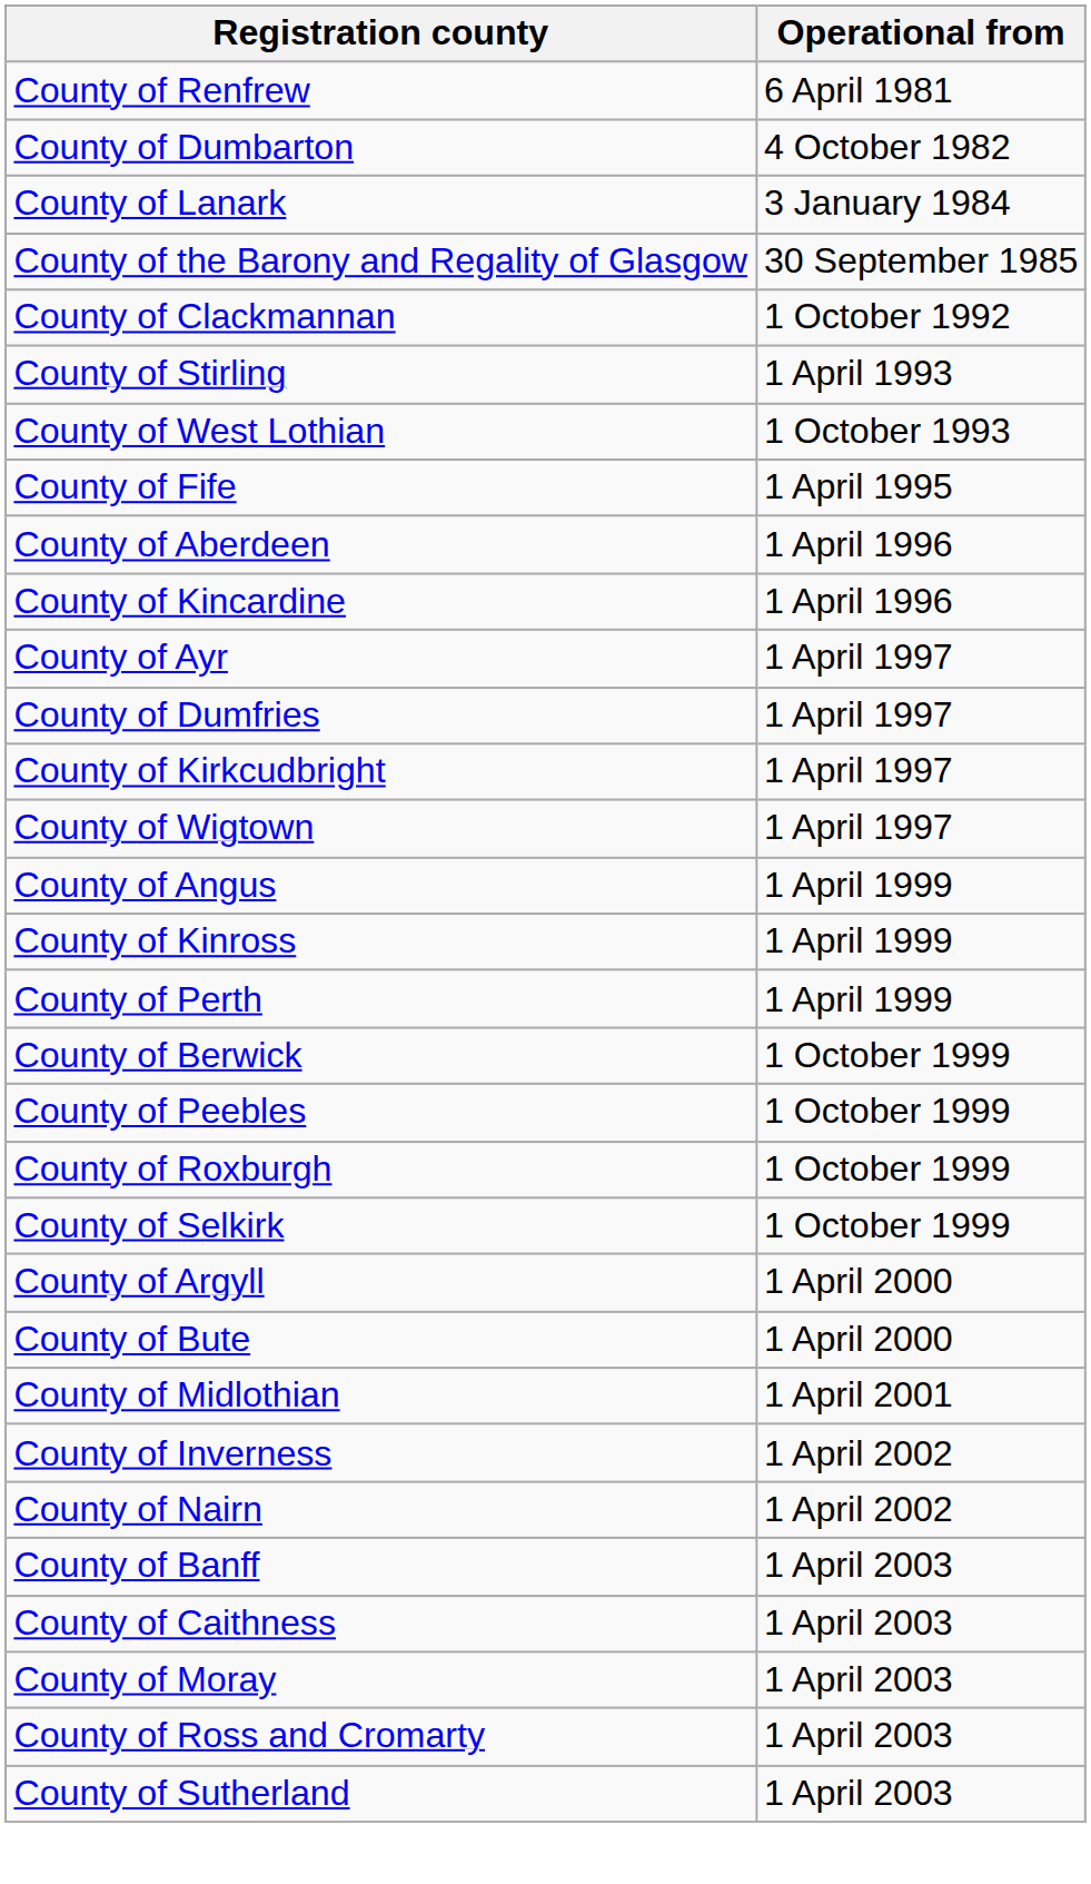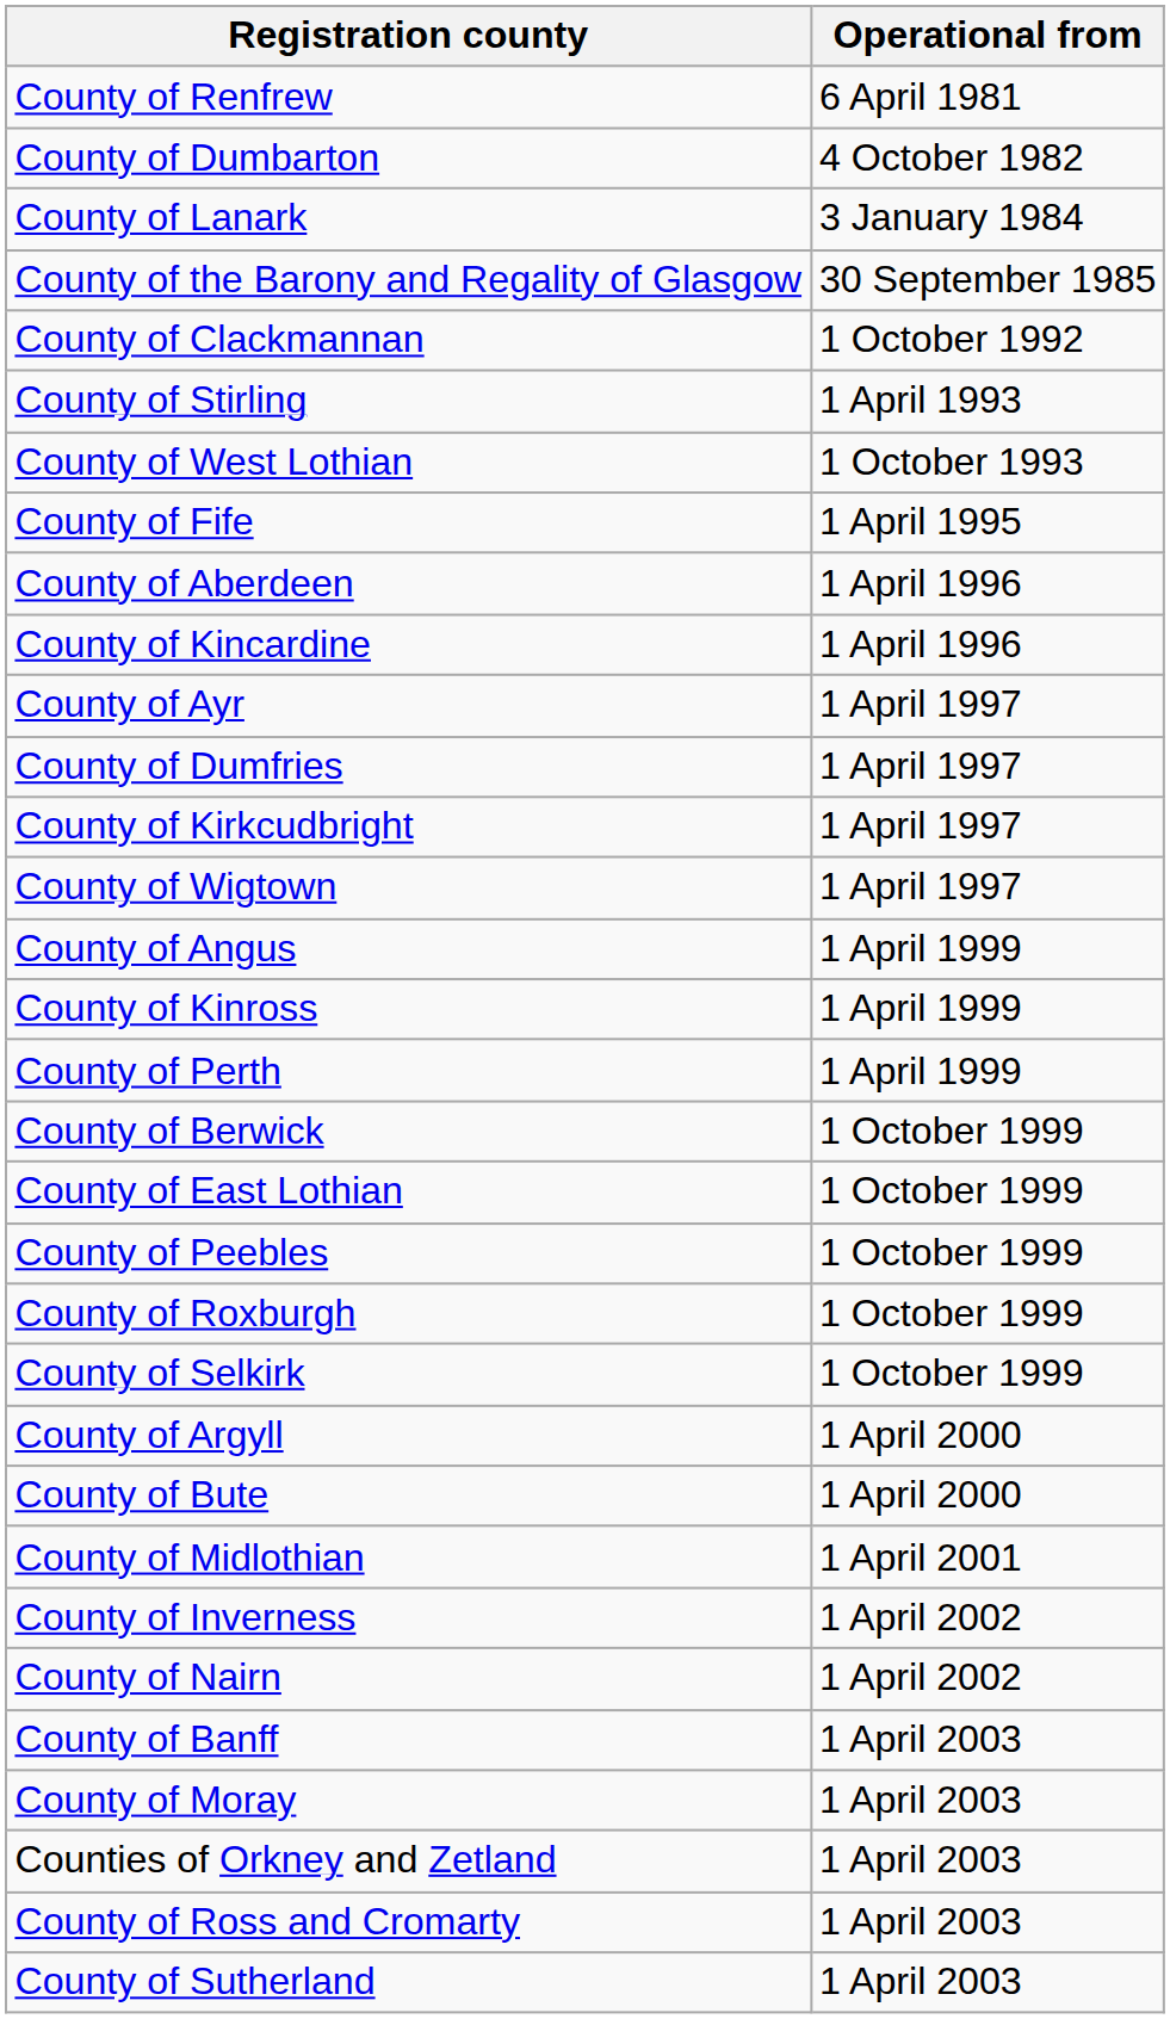 <table class="wikitable">
 <tr>
 <th>Registration county</th>
 <th>Operational from</th>
 </tr>
 <tr>
 <td><a href='#'>County of Renfrew</a></td>
 <td>6 April 1981</td>
 </tr>
 <tr>
 <td><a href='#'>County of Dumbarton</a></td>
 <td>4 October 1982</td>
 </tr>
 <tr>
 <td><a href='#'>County of Lanark</a></td>
 <td>3 January 1984</td>
 </tr>
 <tr>
 <td><a href='#'>County of the Barony and Regality of Glasgow</a></td>
 <td>30 September 1985</td>
 </tr>
 <tr>
 <td><a href='#'>County of Clackmannan</a></td>
 <td>1 October 1992</td>
 </tr>
 <tr>
 <td><a href='#'>County of Stirling</a></td>
 <td>1 April 1993</td>
 </tr>
 <tr>
 <td><a href='#'>County of West Lothian</a></td>
 <td>1 October 1993</td>
 </tr>
 <tr>
 <td><a href='#'>County of Fife</a></td>
 <td>1 April 1995</td>
 </tr>
 <tr>
 <td><a href='#'>County of Aberdeen</a></td>
 <td>1 April 1996</td>
 </tr>
 <tr>
 <td><a href='#'>County of Kincardine</a></td>
 <td>1 April 1996</td>
 </tr>
 <tr>
 <td><a href='#'>County of Ayr</a></td>
 <td>1 April 1997</td>
 </tr>
 <tr>
 <td><a href='#'>County of Dumfries</a></td>
 <td>1 April 1997</td>
 </tr>
 <tr>
 <td><a href='#'>County of Kirkcudbright</a></td>
 <td>1 April 1997</td>
 </tr>
 <tr>
 <td><a href='#'>County of Wigtown</a></td>
 <td>1 April 1997</td>
 </tr>
 <tr>
 <td><a href='#'>County of Angus</a></td>
 <td>1 April 1999</td>
 </tr>
 <tr>
 <td><a href='#'>County of Kinross</a></td>
 <td>1 April 1999</td>
 </tr>
 <tr>
 <td><a href='#'>County of Perth</a></td>
 <td>1 April 1999</td>
 </tr>
 <tr>
 <td><a href='#'>County of Berwick</a></td>
 <td>1 October 1999</td>
 </tr>
 <tr>
+<td><a href='#'>County of East Lothian</a></td>
+<td>1 October 1999</td>
+</tr>
+<tr>
 <td><a href='#'>County of Peebles</a></td>
 <td>1 October 1999</td>
 </tr>
 <tr>
 <td><a href='#'>County of Roxburgh</a></td>
 <td>1 October 1999</td>
 </tr>
 <tr>
 <td><a href='#'>County of Selkirk</a></td>
 <td>1 October 1999</td>
 </tr>
 <tr>
 <td><a href='#'>County of Argyll</a></td>
 <td>1 April 2000</td>
 </tr>
 <tr>
 <td><a href='#'>County of Bute</a></td>
 <td>1 April 2000</td>
 </tr>
 <tr>
 <td><a href='#'>County of Midlothian</a></td>
 <td>1 April 2001</td>
 </tr>
 <tr>
 <td><a href='#'>County of Inverness</a></td>
 <td>1 April 2002</td>
 </tr>
 <tr>
 <td><a href='#'>County of Nairn</a></td>
 <td>1 April 2002</td>
 </tr>
 <tr>
 <td><a href='#'>County of Banff</a></td>
 <td>1 April 2003</td>
 </tr>
 <tr>
-<td><a href='#'>County of Caithness</a></td>
+<td><a href='#'>County of Moray</a></td>
 <td>1 April 2003</td>
 </tr>
 <tr>
-<td><a href='#'>County of Moray</a></td>
+<td>Counties of <a href='#'>Orkney</a> and <a href='#'>Zetland</a></td>
 <td>1 April 2003</td>
 </tr>
 <tr>
 <td><a href='#'>County of Ross and Cromarty</a></td>
 <td>1 April 2003</td>
 </tr>
 <tr>
 <td><a href='#'>County of Sutherland</a></td>
 <td>1 April 2003</td>
 </tr>
 </table>
